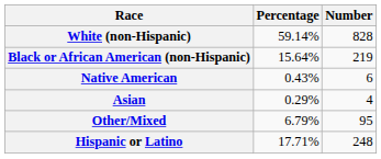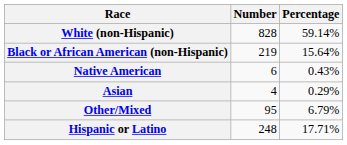 <table class="wikitable" style="text-align:right">
 <tr>
 <th scope="col">Race</th>
+<th scope="col">Number</th>
 <th scope="col">Percentage</th>
-<th scope="col">Number</th>
 </tr>
 <tr>
 <th scope="row"><a href='#'>White</a> (non-Hispanic)</th>
+<td>828</td>
 <td>59.14%</td>
-<td>828</td>
 </tr>
 <tr>
 <th scope="row"><a href='#'>Black or African American</a> (non-Hispanic)</th>
+<td>219</td>
 <td>15.64%</td>
-<td>219</td>
 </tr>
 <tr>
 <th scope="row"><a href='#'>Native American</a></th>
+<td>6</td>
 <td>0.43%</td>
-<td>6</td>
 </tr>
 <tr>
 <th scope="row"><a href='#'>Asian</a></th>
+<td>4</td>
 <td>0.29%</td>
-<td>4</td>
 </tr>
 <tr>
 <th scope="row"><a href='#'>Other/Mixed</a></th>
+<td>95</td>
 <td>6.79%</td>
-<td>95</td>
 </tr>
 <tr>
 <th scope="row"><a href='#'>Hispanic</a> or <a href='#'>Latino</a></th>
+<td>248</td>
 <td>17.71%</td>
-<td>248</td>
 </tr>
 </table>
